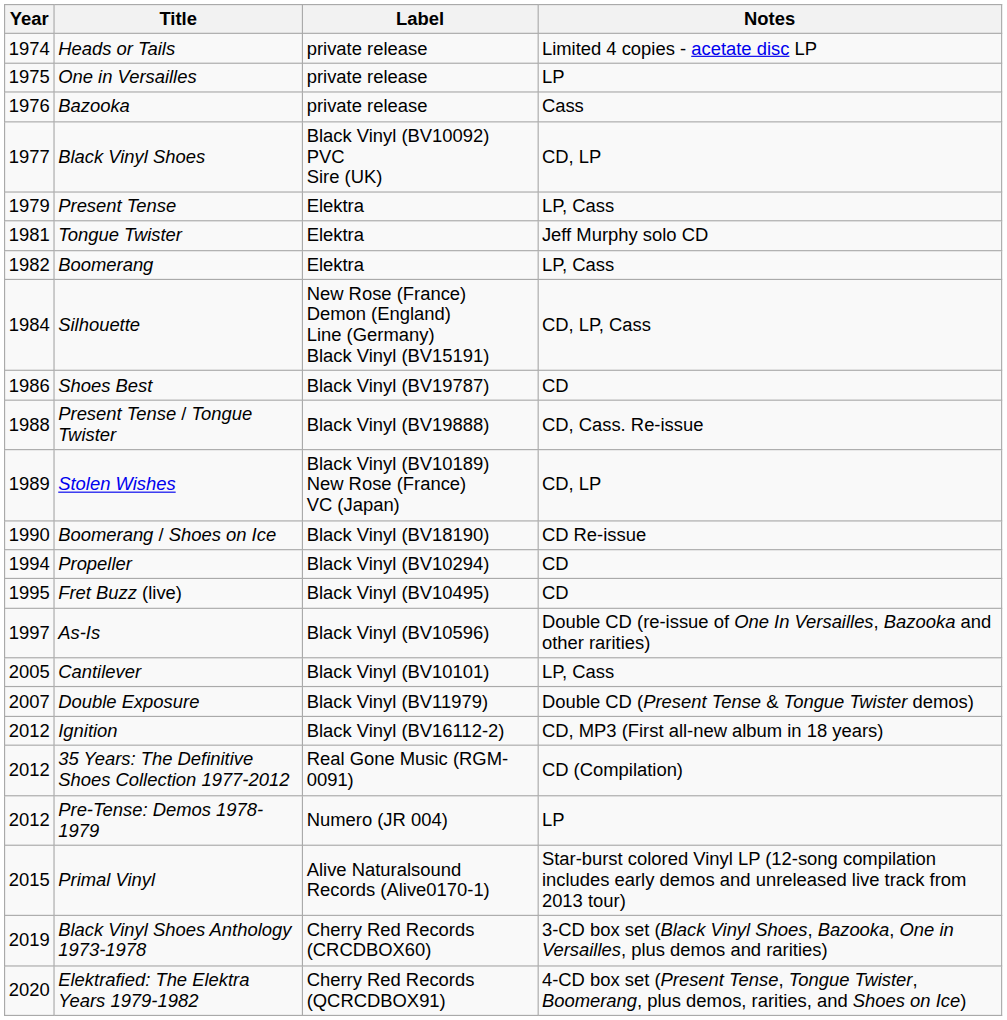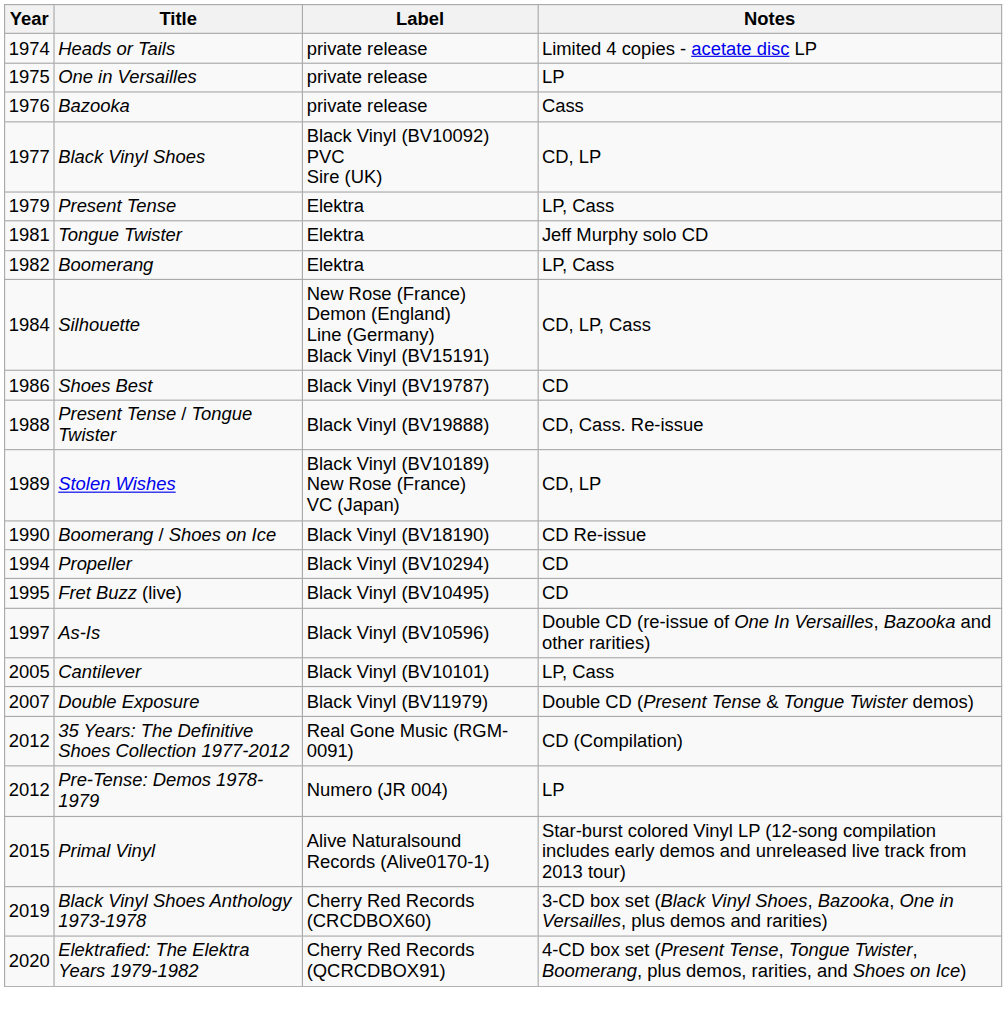 <table class="wikitable" border="1">
 <tr>
 <th>Year</th>
 <th>Title</th>
 <th>Label</th>
 <th>Notes</th>
 </tr>
 <tr>
 <td>1974</td>
 <td><em>Heads or Tails</em></td>
 <td>private release</td>
 <td>Limited 4 copies - <a href='#'>acetate disc</a> LP</td>
 </tr>
 <tr>
 <td>1975</td>
 <td><em>One in Versailles</em></td>
 <td>private release</td>
 <td>LP</td>
 </tr>
 <tr>
 <td>1976</td>
 <td><em>Bazooka</em></td>
 <td>private release</td>
 <td>Cass</td>
 </tr>
 <tr>
 <td>1977</td>
 <td><em>Black Vinyl Shoes</em></td>
 <td>Black Vinyl (BV10092)<br>PVC<br>Sire (UK)<br></td>
 <td>CD, LP</td>
 </tr>
 <tr>
 <td>1979</td>
 <td><em>Present Tense</em></td>
 <td>Elektra</td>
 <td>LP, Cass</td>
 </tr>
 <tr>
 <td>1981</td>
 <td><em>Tongue Twister</em></td>
 <td>Elektra</td>
 <td>Jeff Murphy solo CD</td>
 </tr>
 <tr>
 <td>1982</td>
 <td><em>Boomerang</em></td>
 <td>Elektra</td>
 <td>LP, Cass</td>
 </tr>
 <tr>
 <td>1984</td>
 <td><em>Silhouette</em></td>
 <td>New Rose (France)<br>Demon (England)<br>Line (Germany)<br>Black Vinyl (BV15191)</td>
 <td>CD, LP, Cass</td>
 </tr>
 <tr>
 <td>1986</td>
 <td><em>Shoes Best</em></td>
 <td>Black Vinyl (BV19787)</td>
 <td>CD</td>
 </tr>
 <tr>
 <td>1988</td>
 <td><em>Present Tense</em> / <em>Tongue Twister</em></td>
 <td>Black Vinyl (BV19888)</td>
 <td>CD, Cass. Re-issue</td>
 </tr>
 <tr>
 <td>1989</td>
 <td><em><a href='#'>Stolen Wishes</a></em></td>
 <td>Black Vinyl (BV10189)<br>New Rose (France)<br>VC (Japan)</td>
 <td>CD, LP</td>
 </tr>
 <tr>
 <td>1990</td>
 <td><em>Boomerang</em> / <em>Shoes on Ice</em></td>
 <td>Black Vinyl (BV18190)</td>
 <td>CD Re-issue</td>
 </tr>
 <tr>
 <td>1994</td>
 <td><em>Propeller</em></td>
 <td>Black Vinyl (BV10294)</td>
 <td>CD</td>
 </tr>
 <tr>
 <td>1995</td>
 <td><em>Fret Buzz</em> (live)</td>
 <td>Black Vinyl (BV10495)</td>
 <td>CD</td>
 </tr>
 <tr>
 <td>1997</td>
 <td><em>As-Is</em></td>
 <td>Black Vinyl (BV10596)</td>
 <td>Double CD (re-issue of <em>One In Versailles</em>, <em>Bazooka</em> and other rarities)</td>
 </tr>
 <tr>
 <td>2005</td>
 <td><em>Cantilever</em></td>
 <td>Black Vinyl (BV10101)</td>
 <td>LP, Cass</td>
 </tr>
 <tr>
 <td>2007</td>
 <td><em>Double Exposure</em></td>
 <td>Black Vinyl (BV11979)</td>
 <td>Double CD (<em>Present Tense</em> & <em>Tongue Twister</em> demos)</td>
 </tr>
 <tr>
 <td>2012</td>
-<td><em>Ignition</em></td>
-<td>Black Vinyl (BV16112-2)</td>
-<td>CD, MP3 (First all-new album in 18 years)</td>
-</tr>
-<tr>
-<td>2012</td>
 <td><em>35 Years: The Definitive Shoes Collection 1977-2012</em></td>
 <td>Real Gone Music (RGM-0091)</td>
 <td>CD (Compilation)</td>
 </tr>
 <tr>
 <td>2012</td>
 <td><em>Pre-Tense: Demos 1978-1979</em></td>
 <td>Numero (JR 004)</td>
 <td>LP</td>
 </tr>
 <tr>
 <td>2015</td>
 <td><em>Primal Vinyl</em></td>
 <td>Alive Naturalsound Records (Alive0170-1)</td>
 <td>Star-burst colored Vinyl LP (12-song compilation includes early demos and unreleased live track from 2013 tour)</td>
 </tr>
 <tr>
 <td>2019</td>
 <td><em>Black Vinyl Shoes Anthology 1973-1978</em></td>
 <td>Cherry Red Records (CRCDBOX60)</td>
 <td>3-CD box set (<em>Black Vinyl Shoes</em>, <em>Bazooka</em>, <em>One in Versailles</em>, plus demos and rarities)</td>
 </tr>
 <tr>
 <td>2020</td>
 <td><em>Elektrafied: The Elektra Years 1979-1982</em></td>
 <td>Cherry Red Records (QCRCDBOX91)</td>
 <td>4-CD box set (<em>Present Tense</em>, <em>Tongue Twister</em>, <em>Boomerang</em>, plus demos, rarities, and <em>Shoes on Ice</em>)</td>
 </tr>
 </table>
